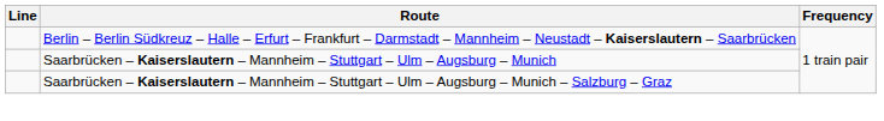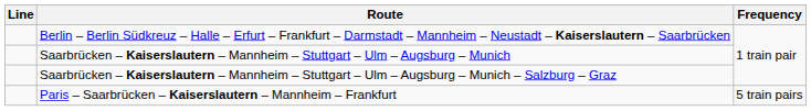 <table class="wikitable">
 <tr>
 <th>Line</th>
 <th>Route</th>
 <th>Frequency</th>
 </tr>
 <tr>
 <td></td>
 <td><a href='#'>Berlin</a> – <a href='#'>Berlin Südkreuz</a> – <a href='#'>Halle</a> – <a href='#'>Erfurt</a> – Frankfurt – <a href='#'>Darmstadt</a> – <a href='#'>Mannheim</a> – <a href='#'>Neustadt</a> – <strong>Kaiserslautern</strong> – <a href='#'>Saarbrücken</a></td>
 <td rowspan=3>1 train pair</td>
 </tr>
 <tr>
 <td></td>
 <td>Saarbrücken – <strong>Kaiserslautern</strong> – Mannheim – <a href='#'>Stuttgart</a> – <a href='#'>Ulm</a> – <a href='#'>Augsburg</a> – <a href='#'>Munich</a></td>
 </tr>
 <tr>
 <td></td>
 <td>Saarbrücken – <strong>Kaiserslautern</strong> – Mannheim – Stuttgart – Ulm – Augsburg – Munich – <a href='#'>Salzburg</a> – <a href='#'>Graz</a></td>
 </tr>
+<tr>
+<td></td>
+<td><a href='#'>Paris</a> – Saarbrücken –  <strong>Kaiserslautern</strong> – Mannheim – Frankfurt</td>
+<td>5 train pairs</td>
+</tr>
 </table>
